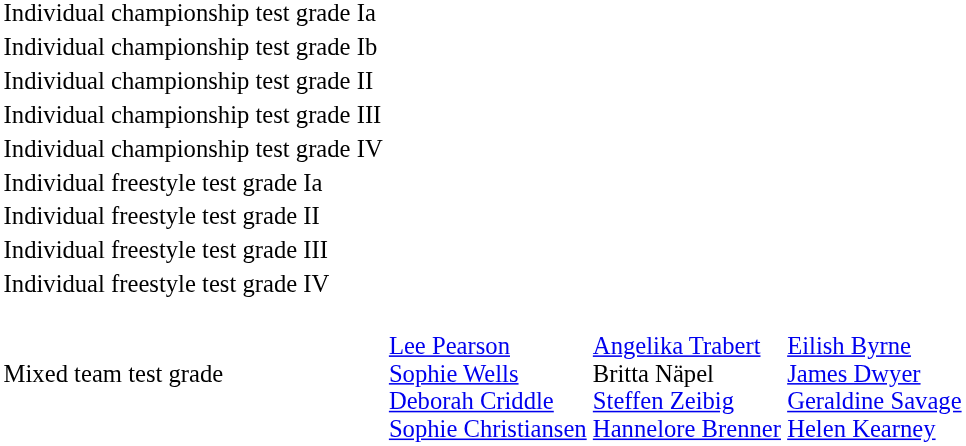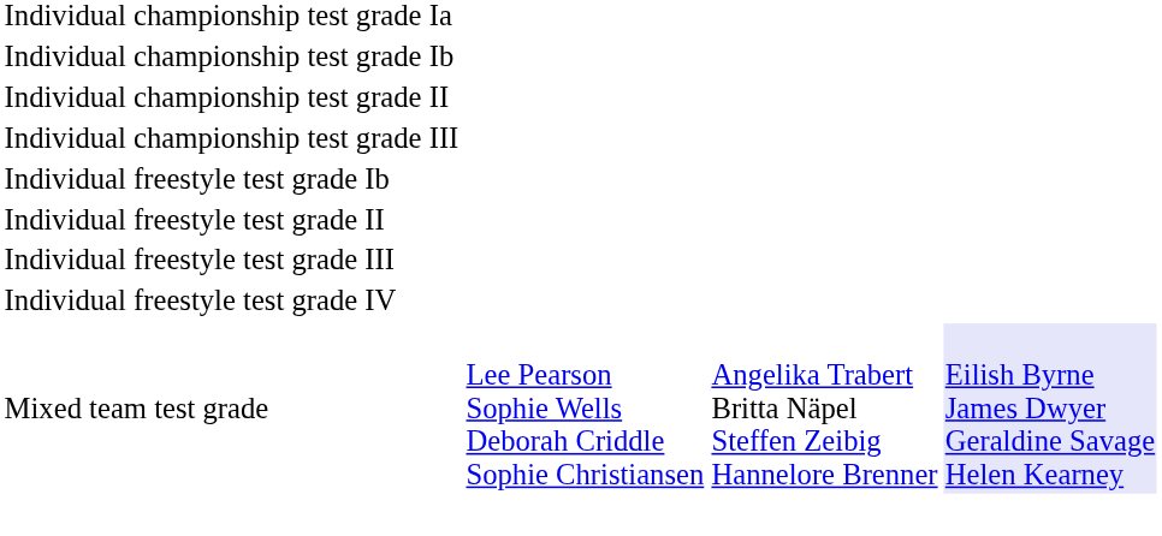 <table>
 <tr>
 <td>Individual championship test grade Ia<br></td>
 <td></td>
 <td></td>
 <td></td>
 </tr>
 <tr>
 <td>Individual championship test grade Ib<br></td>
 <td></td>
 <td></td>
 <td></td>
 </tr>
 <tr>
 <td>Individual championship test grade II<br></td>
 <td></td>
 <td></td>
 <td></td>
 </tr>
 <tr>
 <td>Individual championship test grade III<br></td>
 <td></td>
 <td></td>
 <td></td>
 </tr>
 <tr>
-<td>Individual championship test grade IV<br></td>
-<td></td>
-<td></td>
-<td></td>
-</tr>
-<tr>
-<td>Individual freestyle test grade Ia<br></td>
+<td>Individual freestyle test grade Ib<br></td>
 <td></td>
 <td></td>
 <td></td>
 </tr>
 <tr>
 <td>Individual freestyle test grade II<br></td>
 <td></td>
 <td></td>
 <td></td>
 </tr>
 <tr>
 <td>Individual freestyle test grade III<br></td>
 <td></td>
 <td></td>
 <td></td>
 </tr>
 <tr>
 <td>Individual freestyle test grade IV<br></td>
 <td></td>
 <td></td>
 <td></td>
 </tr>
 <tr>
 <td>Mixed team test grade<br></td>
 <td><br><a href='#'>Lee Pearson</a><br><a href='#'>Sophie Wells</a><br><a href='#'>Deborah Criddle</a><br><a href='#'>Sophie Christiansen</a></td>
 <td><br><a href='#'>Angelika Trabert</a><br>Britta Näpel<br><a href='#'>Steffen Zeibig</a><br><a href='#'>Hannelore Brenner</a></td>
-<td><br><a href='#'>Eilish Byrne</a><br><a href='#'>James Dwyer</a><br><a href='#'>Geraldine Savage</a><br><a href='#'>Helen Kearney</a></td>
+<td style="background: lavender;"><br><a href='#'>Eilish Byrne</a><br><a href='#'>James Dwyer</a><br><a href='#'>Geraldine Savage</a><br><a href='#'>Helen Kearney</a></td>
 </tr>
 </table>
